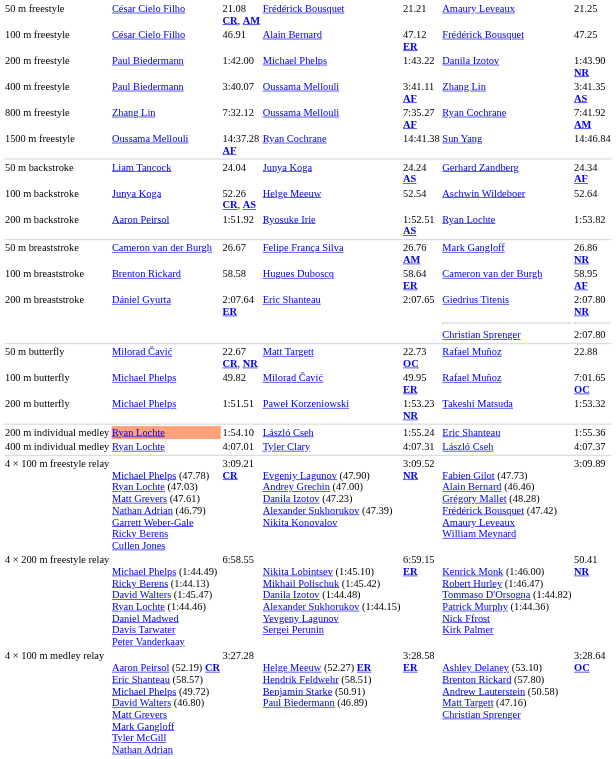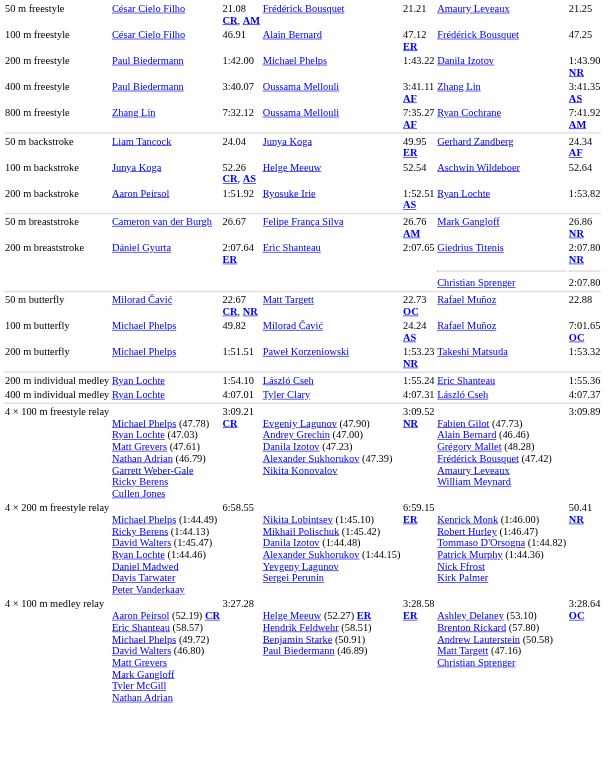 <table>
 <tr valign="top">
 <td>50 m freestyle<br><div></div></td>
 <td><a href='#'>César Cielo Filho</a><br></td>
 <td>21.08<br><strong><a href='#'>CR</a></strong>, <strong><a href='#'>AM</a></strong></td>
 <td><a href='#'>Frédérick Bousquet</a><br></td>
 <td>21.21<br></td>
 <td><a href='#'>Amaury Leveaux</a><br></td>
 <td>21.25<br></td>
 </tr>
 <tr valign="top">
 <td>100 m freestyle<br><div></div></td>
 <td><a href='#'>César Cielo Filho</a><br></td>
 <td>46.91<br></td>
 <td><a href='#'>Alain Bernard</a><br></td>
 <td>47.12<br> <strong><a href='#'>ER</a></strong></td>
 <td><a href='#'>Frédérick Bousquet</a><br></td>
 <td>47.25<br></td>
 </tr>
 <tr valign="top">
 <td>200 m freestyle<br><div></div></td>
 <td><a href='#'>Paul Biedermann</a><br></td>
 <td>1:42.00<br></td>
 <td><a href='#'>Michael Phelps</a><br></td>
 <td>1:43.22<br></td>
 <td><a href='#'>Danila Izotov</a><br></td>
 <td>1:43.90<br> <strong><a href='#'>NR</a></strong></td>
 </tr>
 <tr valign="top">
 <td>400 m freestyle<br><div></div></td>
 <td><a href='#'>Paul Biedermann</a><br></td>
 <td>3:40.07<br></td>
 <td><a href='#'>Oussama Mellouli</a><br></td>
 <td>3:41.11<br> <strong><a href='#'>AF</a></strong></td>
 <td><a href='#'>Zhang Lin</a><br></td>
 <td>3:41.35<br> <strong><a href='#'>AS</a></strong></td>
 </tr>
 <tr valign="top">
 <td>800 m freestyle<br><div></div></td>
 <td><a href='#'>Zhang Lin</a><br></td>
 <td>7:32.12<br></td>
 <td><a href='#'>Oussama Mellouli</a><br></td>
 <td>7:35.27<br> <strong><a href='#'>AF</a></strong></td>
 <td><a href='#'>Ryan Cochrane</a><br></td>
 <td>7:41.92<br> <strong><a href='#'>AM</a></strong></td>
 </tr>
-<tr valign="top">
-<td>1500 m freestyle<br><div></div></td>
-<td><a href='#'>Oussama Mellouli</a><br></td>
-<td>14:37.28<br> <strong><a href='#'>AF</a></strong></td>
-<td><a href='#'>Ryan Cochrane</a><br></td>
-<td>14:41.38<br></td>
-<td><a href='#'>Sun Yang</a><br></td>
-<td>14:46.84<br></td>
-</tr>
 <tr bgcolor=#DDDDDD>
 <td colspan=7></td>
 </tr>
 <tr valign="top">
 <td>50 m backstroke<br><div></div></td>
 <td><a href='#'>Liam Tancock</a><br></td>
 <td>24.04<br></td>
 <td><a href='#'>Junya Koga</a><br></td>
-<td>24.24<br> <strong><a href='#'>AS</a></strong></td>
+<td>49.95<br> <strong><a href='#'>ER</a></strong></td>
 <td><a href='#'>Gerhard Zandberg</a><br></td>
 <td>24.34<br> <strong><a href='#'>AF</a></strong></td>
 </tr>
 <tr valign="top">
 <td>100 m backstroke<div></div></td>
 <td><a href='#'>Junya Koga</a><br></td>
 <td>52.26<br><strong><a href='#'>CR</a></strong>,  <strong><a href='#'>AS</a></strong></td>
 <td><a href='#'>Helge Meeuw</a><br></td>
 <td>52.54<br></td>
 <td><a href='#'>Aschwin Wildeboer</a><br></td>
 <td>52.64<br></td>
 </tr>
 <tr valign="top">
 <td>200 m backstroke<br><div></div></td>
 <td><a href='#'>Aaron Peirsol</a><br></td>
 <td>1:51.92<br></td>
 <td><a href='#'>Ryosuke Irie</a><br></td>
 <td>1:52.51<br>  <strong><a href='#'>AS</a></strong></td>
 <td><a href='#'>Ryan Lochte</a><br></td>
 <td>1:53.82<br></td>
 </tr>
 <tr bgcolor=#DDDDDD>
 <td colspan=7></td>
 </tr>
 <tr valign="top">
 <td>50 m breaststroke<br><div></div></td>
 <td><a href='#'>Cameron van der Burgh</a><br></td>
 <td>26.67<br></td>
 <td><a href='#'>Felipe França Silva</a><br></td>
 <td>26.76<br><strong><a href='#'>AM</a></strong></td>
 <td><a href='#'>Mark Gangloff</a><br></td>
 <td>26.86<br> <strong><a href='#'>NR</a></strong></td>
 </tr>
 <tr valign="top">
-<td>100 m breaststroke<br><div></div></td>
-<td><a href='#'>Brenton Rickard</a><br></td>
-<td>58.58<br></td>
-<td><a href='#'>Hugues Duboscq</a><br></td>
-<td>58.64<br> <strong><a href='#'>ER</a></strong></td>
-<td><a href='#'>Cameron van der Burgh</a><br></td>
-<td>58.95<br> <strong><a href='#'>AF</a></strong></td>
-</tr>
-<tr valign="top">
 <td>200 m breaststroke<div></div></td>
 <td><a href='#'>Dániel Gyurta</a><br></td>
 <td>2:07.64<br><strong><a href='#'>ER</a></strong></td>
 <td><a href='#'>Eric Shanteau</a><br></td>
 <td>2:07.65<br></td>
 <td><a href='#'>Giedrius Titenis</a><br><br><hr><a href='#'>Christian Sprenger</a><br></td>
 <td>2:07.80<br><strong><a href='#'>NR</a></strong><hr>2:07.80</td>
 </tr>
 <tr bgcolor=#DDDDDD>
 <td colspan=7></td>
 </tr>
 <tr valign="top">
 <td>50 m butterfly<br><div></div></td>
 <td><a href='#'>Milorad Čavić</a><br></td>
 <td>22.67<br><strong><a href='#'>CR</a></strong>,  <strong><a href='#'>NR</a></strong></td>
 <td><a href='#'>Matt Targett</a><br></td>
 <td>22.73<br> <strong><a href='#'>OC</a></strong></td>
 <td><a href='#'>Rafael Muñoz</a><br></td>
 <td>22.88<br></td>
 </tr>
 <tr valign="top">
 <td>100 m butterfly<br><div></div></td>
 <td><a href='#'>Michael Phelps</a><br></td>
 <td>49.82<br></td>
 <td><a href='#'>Milorad Čavić</a><br></td>
-<td>49.95<br> <strong><a href='#'>ER</a></strong></td>
+<td>24.24<br> <strong><a href='#'>AS</a></strong></td>
 <td><a href='#'>Rafael Muñoz</a><br></td>
 <td>7:01.65<br> <strong><a href='#'>OC</a></strong></td>
 </tr>
 <tr valign="top">
 <td>200 m butterfly<br><div></div></td>
 <td><a href='#'>Michael Phelps</a><br></td>
 <td>1:51.51<br></td>
 <td><a href='#'>Paweł Korzeniowski</a><br></td>
 <td>1:53.23<br> <strong><a href='#'>NR</a></strong></td>
 <td><a href='#'>Takeshi Matsuda</a><br></td>
 <td>1:53.32<br></td>
 </tr>
 <tr bgcolor=#DDDDDD>
 <td colspan=7></td>
 </tr>
 <tr valign="top">
 <td>200 m individual medley<br><div></div></td>
-<td style="background: lightsalmon;"><a href='#'>Ryan Lochte</a><br></td>
+<td><a href='#'>Ryan Lochte</a><br></td>
 <td>1:54.10<br></td>
 <td><a href='#'>László Cseh</a><br></td>
 <td>1:55.24<br></td>
 <td><a href='#'>Eric Shanteau</a><br></td>
 <td>1:55.36<br></td>
 </tr>
 <tr valign="top">
 <td>400 m individual medley<br><div></div></td>
 <td><a href='#'>Ryan Lochte</a><br></td>
 <td>4:07.01<br></td>
 <td><a href='#'>Tyler Clary</a><br></td>
 <td>4:07.31<br></td>
 <td><a href='#'>László Cseh</a><br></td>
 <td>4:07.37<br></td>
 </tr>
 <tr bgcolor=#DDDDDD>
 <td colspan=7></td>
 </tr>
 <tr valign="top">
 <td>4 × 100 m freestyle relay<br><div></div></td>
 <td><strong></strong><br><a href='#'>Michael Phelps</a> (47.78)<br><a href='#'>Ryan Lochte</a> (47.03)<br><a href='#'>Matt Grevers</a> (47.61)<br><a href='#'>Nathan Adrian</a> (46.79)<br><a href='#'>Garrett Weber-Gale</a><br><a href='#'>Ricky Berens</a><br><a href='#'>Cullen Jones</a></td>
 <td>3:09.21<br><strong><a href='#'>CR</a></strong></td>
 <td><strong></strong><br><a href='#'>Evgeniy Lagunov</a> (47.90)<br><a href='#'>Andrey Grechin</a> (47.00)<br><a href='#'>Danila Izotov</a> (47.23)<br><a href='#'>Alexander Sukhorukov</a> (47.39) <br><a href='#'>Nikita Konovalov</a></td>
 <td>3:09.52<br><strong><a href='#'>NR</a></strong></td>
 <td><strong></strong><br><a href='#'>Fabien Gilot</a> (47.73)<br><a href='#'>Alain Bernard</a> (46.46)<br><a href='#'>Grégory Mallet</a> (48.28)<br><a href='#'>Frédérick Bousquet</a> (47.42)<br><a href='#'>Amaury Leveaux</a><br><a href='#'>William Meynard</a></td>
 <td>3:09.89<br></td>
 </tr>
 <tr valign="top">
 <td>4 × 200 m freestyle relay<br><div></div></td>
 <td><strong></strong><br><a href='#'>Michael Phelps</a> (1:44.49)<br><a href='#'>Ricky Berens</a> (1:44.13)<br><a href='#'>David Walters</a> (1:45.47)<br><a href='#'>Ryan Lochte</a> (1:44.46)<br><a href='#'>Daniel Madwed</a><br><a href='#'>Davis Tarwater</a><br><a href='#'>Peter Vanderkaay</a></td>
 <td>6:58.55<br></td>
 <td><strong></strong><br><a href='#'>Nikita Lobintsev</a> (1:45.10)<br><a href='#'>Mikhail Polischuk</a> (1:45.42)<br><a href='#'>Danila Izotov</a> (1:44.48)<br><a href='#'>Alexander Sukhorukov</a> (1:44.15)<br><a href='#'>Yevgeny Lagunov</a><br><a href='#'>Sergei Perunin</a></td>
 <td>6:59.15<br> <strong><a href='#'>ER</a></strong></td>
 <td><strong></strong><br><a href='#'>Kenrick Monk</a> (1:46.00)<br><a href='#'>Robert Hurley</a> (1:46.47)<br><a href='#'>Tommaso D'Orsogna</a> (1:44.82)<br><a href='#'>Patrick Murphy</a> (1:44.36)<br><a href='#'>Nick Ffrost</a><br><a href='#'>Kirk Palmer</a></td>
 <td>50.41<br> <strong><a href='#'>NR</a></strong></td>
 </tr>
 <tr valign="top">
 <td>4 × 100 m medley relay<br><div></div></td>
 <td><strong></strong><br> <a href='#'>Aaron Peirsol</a> (52.19) <strong><a href='#'>CR</a></strong> <br><a href='#'>Eric Shanteau</a> (58.57)<br><a href='#'>Michael Phelps</a> (49.72)<br><a href='#'>David Walters</a> (46.80)<br><a href='#'>Matt Grevers</a><br><a href='#'>Mark Gangloff</a><br><a href='#'>Tyler McGill</a><br><a href='#'>Nathan Adrian</a></td>
 <td>3:27.28<br></td>
 <td><strong></strong><br><a href='#'>Helge Meeuw</a> (52.27) <strong><a href='#'>ER</a></strong><br><a href='#'>Hendrik Feldwehr</a> (58.51)<br><a href='#'>Benjamin Starke</a> (50.91)<br><a href='#'>Paul Biedermann</a> (46.89)</td>
 <td>3:28.58<br> <strong><a href='#'>ER</a></strong></td>
 <td><strong></strong><br><a href='#'>Ashley Delaney</a> (53.10)<br><a href='#'>Brenton Rickard</a> (57.80)<br><a href='#'>Andrew Lauterstein</a> (50.58)<br><a href='#'>Matt Targett</a> (47.16)<br><a href='#'>Christian Sprenger</a></td>
 <td>3:28.64<br><strong><a href='#'>OC</a></strong></td>
 </tr>
 </table>
